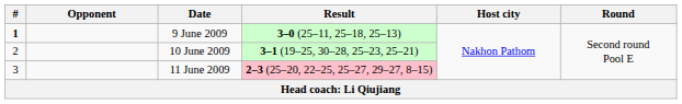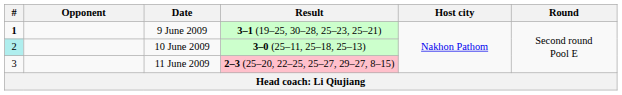 <table class="wikitable" style="text-align: center;font-size:90%;">
 <tr>
 <th width=20>#</th>
 <th width=160>Opponent</th>
 <th width=100>Date</th>
 <th width=240>Result</th>
 <th width=150>Host city</th>
 <th width=140>Round</th>
 </tr>
 <tr>
 <td><strong>1</strong></td>
 <td align=left></td>
 <td>9 June 2009</td>
-<td bgcolor=ccffcc><strong>3–0</strong> (25–11, 25–18, 25–13)</td>
+<td bgcolor=ccffcc><strong>3–1</strong> (19–25, 30–28, 25–23, 25–21)</td>
 <td rowspan=3> <a href='#'>Nakhon Pathom</a></td>
 <td rowspan=3>Second round<br>Pool E</td>
 </tr>
 <tr>
-<td>2</td>
+<td style="background: paleturquoise;">2</td>
 <td align=left></td>
 <td>10 June 2009</td>
-<td bgcolor=ccffcc><strong>3–1</strong> (19–25, 30–28, 25–23, 25–21)</td>
+<td bgcolor=ccffcc><strong>3–0</strong> (25–11, 25–18, 25–13)</td>
 </tr>
 <tr>
 <td>3</td>
 <td align=left></td>
 <td>11 June 2009</td>
 <td bgcolor=pink><strong>2–3</strong> (25–20, 22–25, 25–27, 29–27, 8–15)</td>
 </tr>
 <tr>
 <th colspan=6>Head coach:  Li Qiujiang</th>
 </tr>
 </table>
